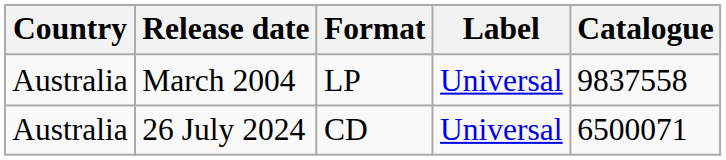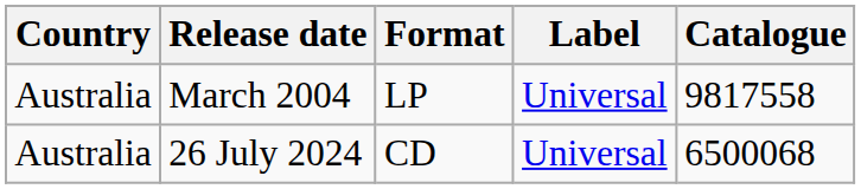 <table class="wikitable">
 <tr>
 <th>Country</th>
 <th>Release date</th>
 <th>Format</th>
 <th>Label</th>
 <th>Catalogue</th>
 </tr>
 <tr>
 <td>Australia</td>
 <td>March 2004</td>
 <td>LP</td>
 <td><a href='#'>Universal</a></td>
-<td>9837558</td>
+<td>9817558</td>
 </tr>
 <tr>
 <td>Australia</td>
 <td>26 July 2024</td>
 <td>CD</td>
 <td><a href='#'>Universal</a></td>
-<td>6500071</td>
+<td>6500068</td>
 </tr>
 </table>
